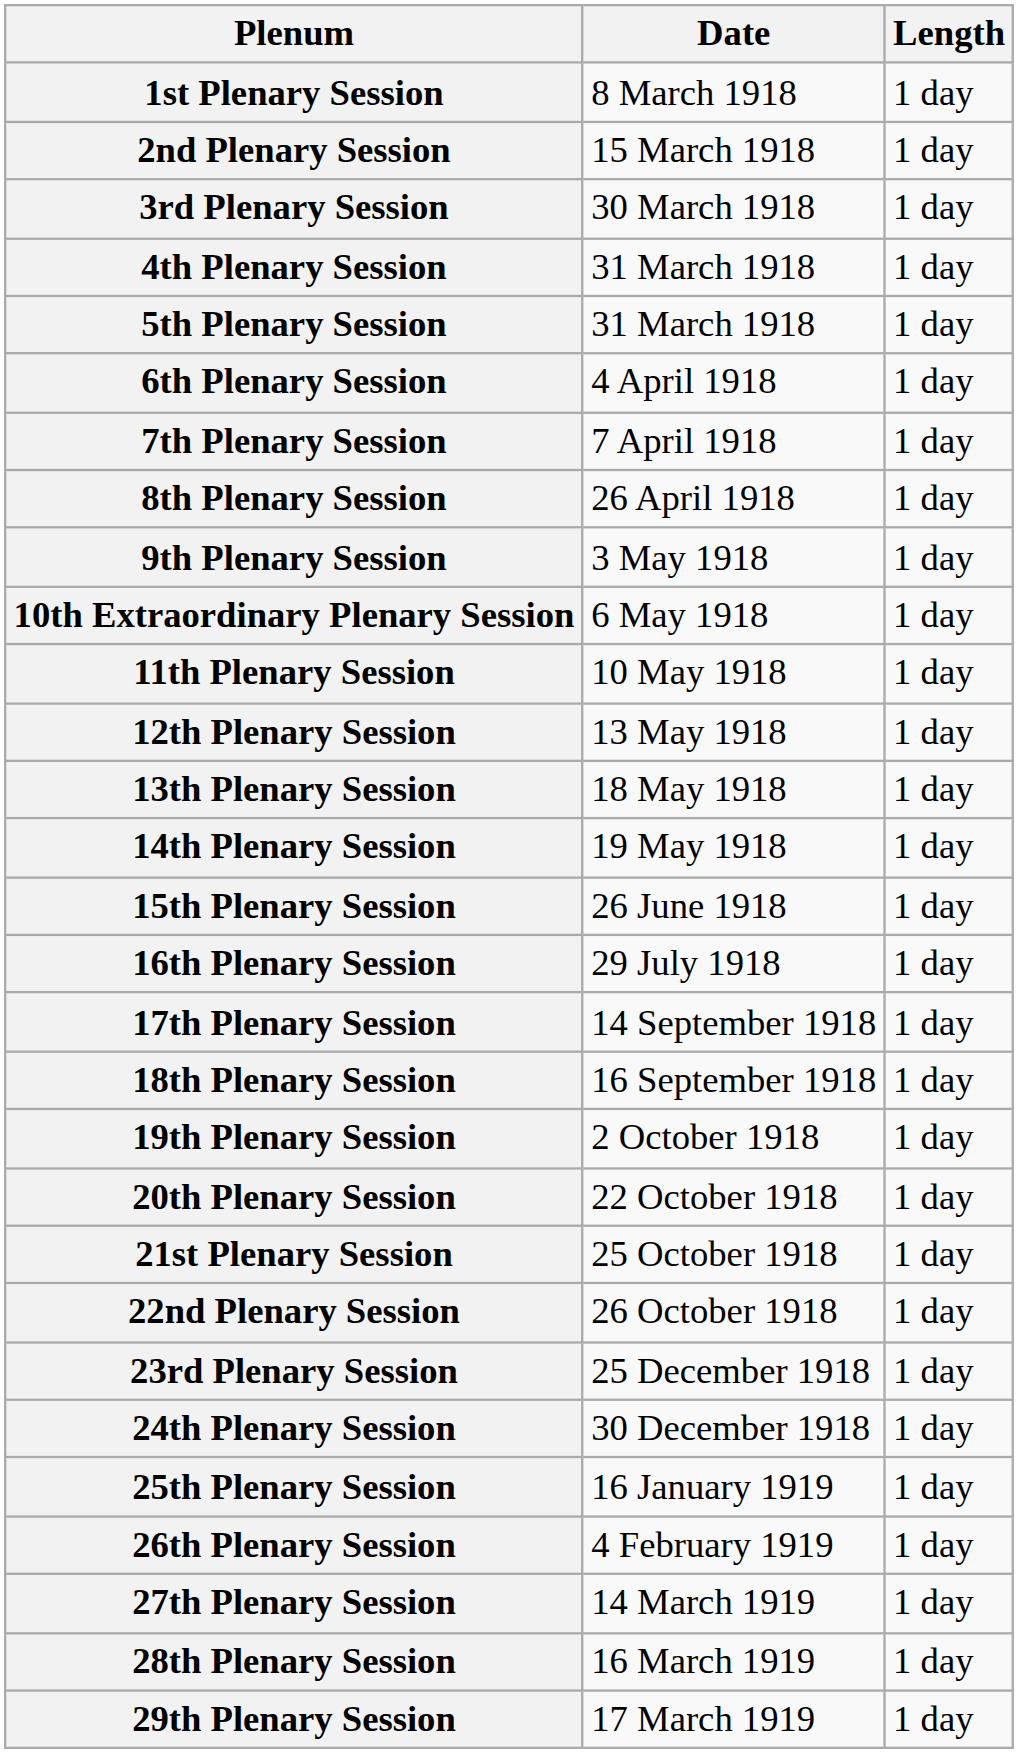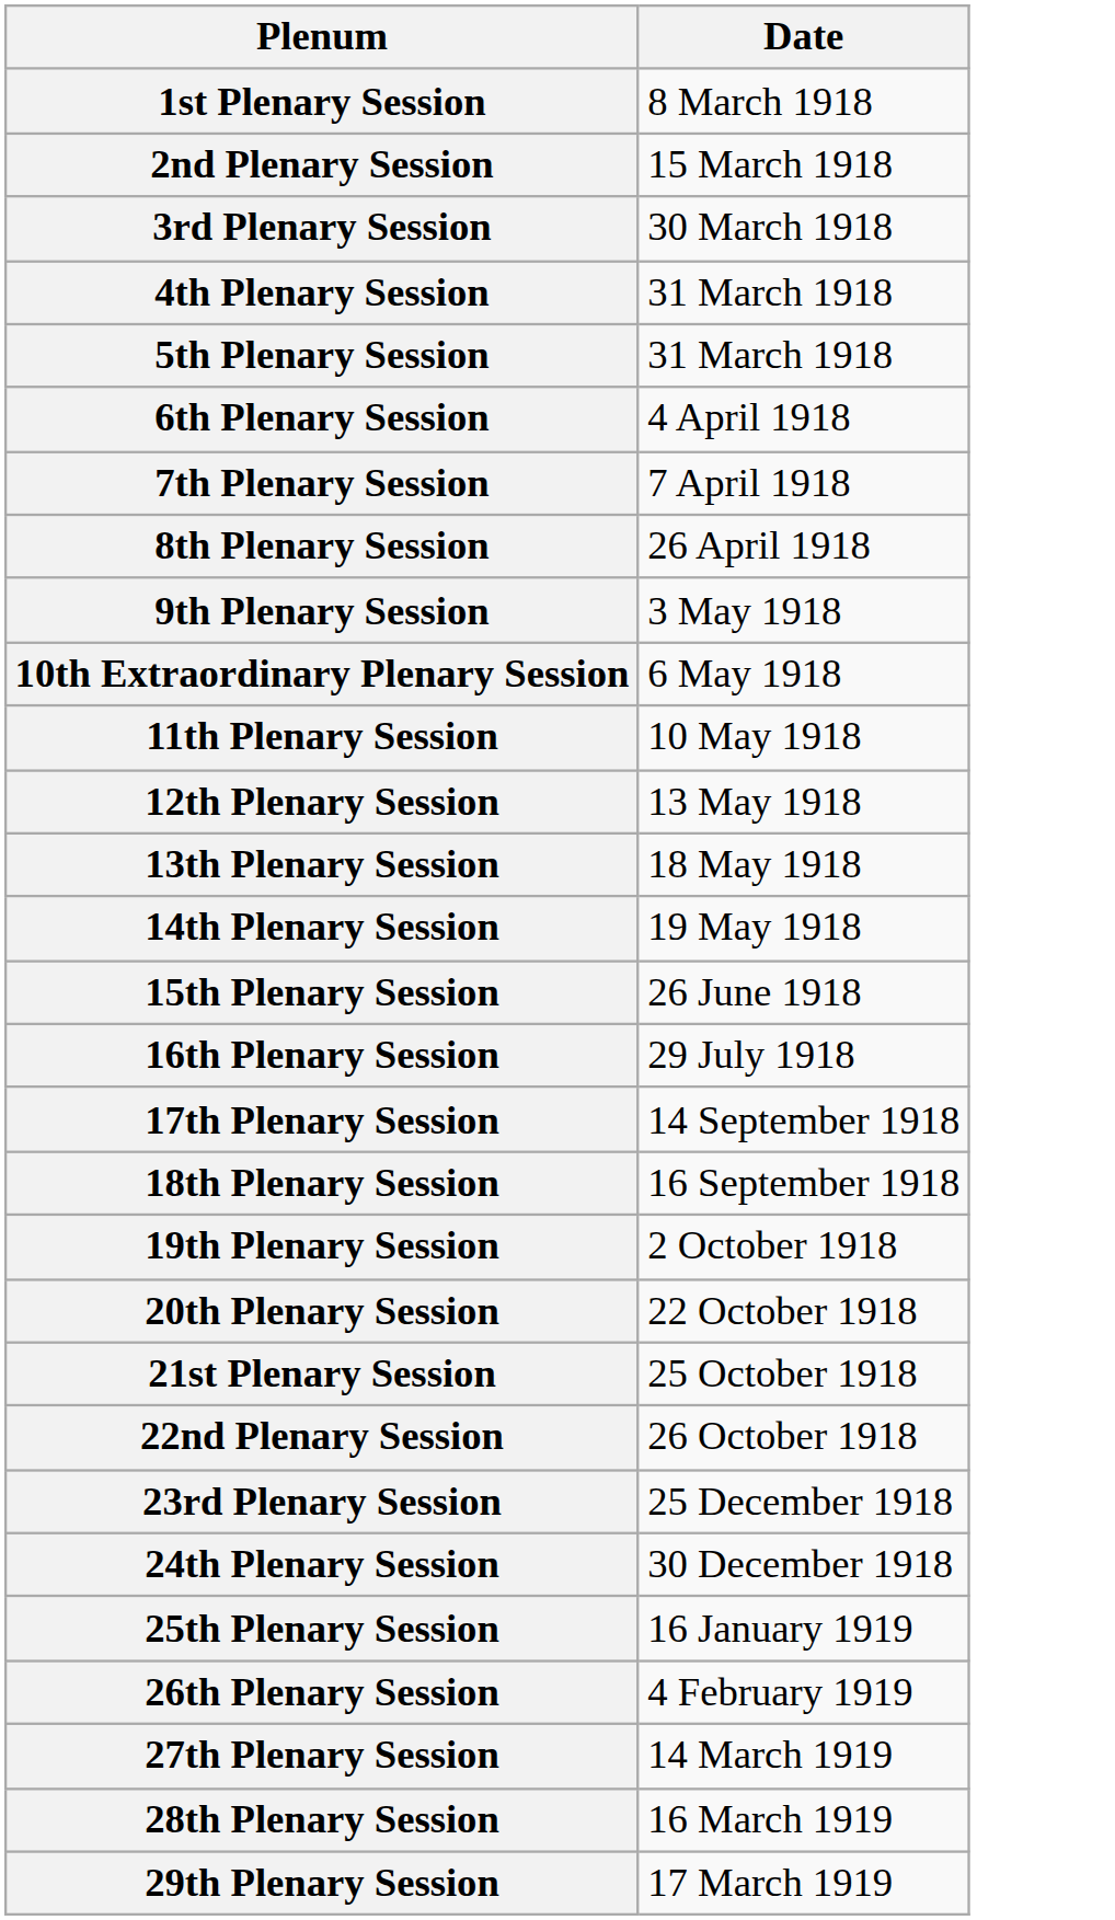 <table class="wikitable sortable plainrowheaders">
 <tr>
 <th scope="col">Plenum</th>
 <th scope="col">Date</th>
-<th scope="col">Length</th>
 </tr>
 <tr>
 <th scope="row">1st Plenary Session</th>
 <td data-sort-value="1">8 March 1918</td>
-<td>1 day</td>
 </tr>
 <tr>
 <th scope="row">2nd Plenary Session</th>
 <td data-sort-value="2">15 March 1918</td>
-<td>1 day</td>
 </tr>
 <tr>
 <th scope="row">3rd Plenary Session</th>
 <td data-sort-value="3">30 March 1918</td>
-<td>1 day</td>
 </tr>
 <tr>
 <th scope="row">4th Plenary Session</th>
 <td data-sort-value="4">31 March 1918</td>
-<td>1 day</td>
 </tr>
 <tr>
 <th scope="row">5th Plenary Session</th>
 <td data-sort-value="5">31 March 1918</td>
-<td>1 day</td>
 </tr>
 <tr>
 <th scope="row">6th Plenary Session</th>
 <td data-sort-value="6">4 April 1918</td>
-<td>1 day</td>
 </tr>
 <tr>
 <th scope="row">7th Plenary Session</th>
 <td data-sort-value="7">7 April 1918</td>
-<td>1 day</td>
 </tr>
 <tr>
 <th scope="row">8th Plenary Session</th>
 <td data-sort-value="8">26 April 1918</td>
-<td>1 day</td>
 </tr>
 <tr>
 <th scope="row">9th Plenary Session</th>
 <td data-sort-value="9">3 May 1918</td>
-<td>1 day</td>
 </tr>
 <tr>
 <th scope="row">10th Extraordinary Plenary Session</th>
 <td data-sort-value="10">6 May 1918</td>
-<td>1 day</td>
 </tr>
 <tr>
 <th scope="row">11th Plenary Session</th>
 <td data-sort-value="11">10 May 1918</td>
-<td>1 day</td>
 </tr>
 <tr>
 <th scope="row">12th Plenary Session</th>
 <td data-sort-value="12">13 May 1918</td>
-<td>1 day</td>
 </tr>
 <tr>
 <th scope="row">13th Plenary Session</th>
 <td data-sort-value="13">18 May 1918</td>
-<td>1 day</td>
 </tr>
 <tr>
 <th scope="row">14th Plenary Session</th>
 <td data-sort-value="14">19 May 1918</td>
-<td>1 day</td>
 </tr>
 <tr>
 <th scope="row">15th Plenary Session</th>
 <td data-sort-value="15">26 June 1918</td>
-<td>1 day</td>
 </tr>
 <tr>
 <th scope="row">16th Plenary Session</th>
 <td data-sort-value="16">29 July 1918</td>
-<td>1 day</td>
 </tr>
 <tr>
 <th scope="row">17th Plenary Session</th>
 <td data-sort-value="17">14 September 1918</td>
-<td>1 day</td>
 </tr>
 <tr>
 <th scope="row">18th Plenary Session</th>
 <td data-sort-value="18">16 September 1918</td>
-<td>1 day</td>
 </tr>
 <tr>
 <th scope="row">19th Plenary Session</th>
 <td data-sort-value="19">2 October 1918</td>
-<td>1 day</td>
 </tr>
 <tr>
 <th scope="row">20th Plenary Session</th>
 <td data-sort-value="20">22 October 1918</td>
-<td>1 day</td>
 </tr>
 <tr>
 <th scope="row">21st Plenary Session</th>
 <td data-sort-value="21">25 October 1918</td>
-<td>1 day</td>
 </tr>
 <tr>
 <th scope="row">22nd Plenary Session</th>
 <td data-sort-value="22">26 October 1918</td>
-<td>1 day</td>
 </tr>
 <tr>
 <th scope="row">23rd Plenary Session</th>
 <td data-sort-value="23">25 December 1918</td>
-<td>1 day</td>
 </tr>
 <tr>
 <th scope="row">24th Plenary Session</th>
 <td data-sort-value="24">30 December 1918</td>
-<td>1 day</td>
 </tr>
 <tr>
 <th scope="row">25th Plenary Session</th>
 <td data-sort-value="25">16 January 1919</td>
-<td>1 day</td>
 </tr>
 <tr>
 <th scope="row">26th Plenary Session</th>
 <td data-sort-value="26">4 February 1919</td>
-<td>1 day</td>
 </tr>
 <tr>
 <th scope="row">27th Plenary Session</th>
 <td data-sort-value="27">14 March 1919</td>
-<td>1 day</td>
 </tr>
 <tr>
 <th scope="row">28th Plenary Session</th>
 <td data-sort-value="28">16 March 1919</td>
-<td>1 day</td>
 </tr>
 <tr>
 <th scope="row">29th Plenary Session</th>
 <td data-sort-value="29">17 March 1919</td>
-<td>1 day</td>
 </tr>
 </table>
